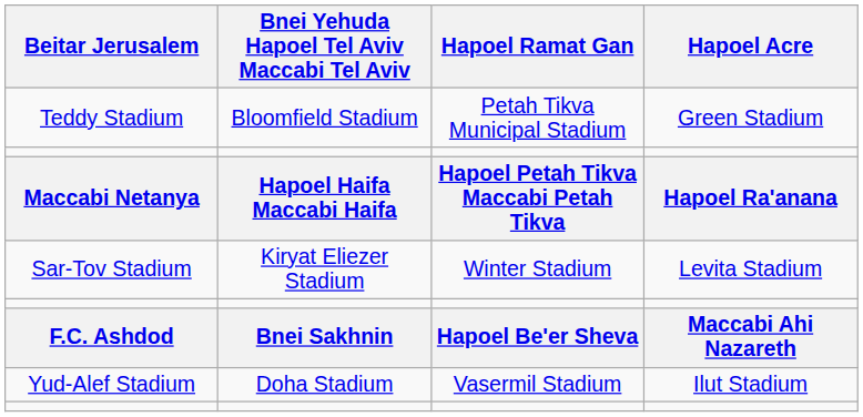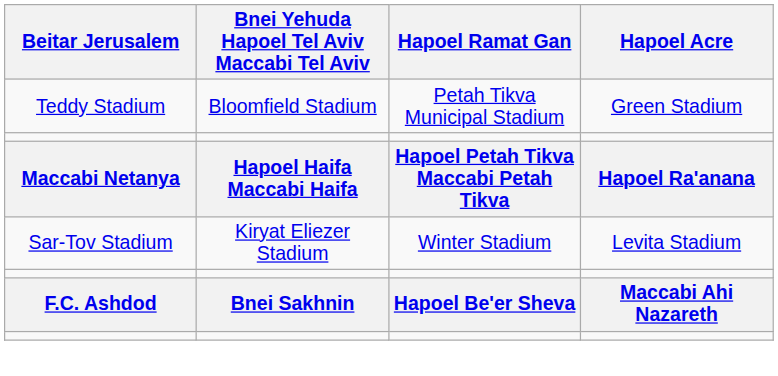 <table class="wikitable" style="text-align:center">
 <tr>
 <th><a href='#'>Beitar Jerusalem</a></th>
 <th><a href='#'>Bnei Yehuda</a><br> <a href='#'>Hapoel Tel Aviv</a><br> <a href='#'>Maccabi Tel Aviv</a></th>
 <th><a href='#'>Hapoel Ramat Gan</a></th>
 <th><a href='#'>Hapoel Acre</a></th>
 </tr>
 <tr>
 <td width=150><a href='#'>Teddy Stadium</a><br></td>
 <td width=150><a href='#'>Bloomfield Stadium</a><br></td>
 <td width=150><a href='#'>Petah Tikva Municipal Stadium</a></td>
 <td width=150><a href='#'>Green Stadium</a></td>
 </tr>
 <tr>
 <td></td>
 <td></td>
 <td></td>
 <td></td>
 </tr>
 <tr>
 <th><a href='#'>Maccabi Netanya</a></th>
 <th><a href='#'>Hapoel Haifa</a><br> <a href='#'>Maccabi Haifa</a></th>
 <th><a href='#'>Hapoel Petah Tikva</a><br> <a href='#'>Maccabi Petah Tikva</a></th>
 <th><a href='#'>Hapoel Ra'anana</a></th>
 </tr>
 <tr>
 <td width=150><a href='#'>Sar-Tov Stadium</a><br></td>
 <td width=150><a href='#'>Kiryat Eliezer Stadium</a><br></td>
 <td width=150><a href='#'>Winter Stadium</a></td>
 <td width=150><a href='#'>Levita Stadium</a></td>
 </tr>
 <tr>
 <td></td>
 <td></td>
 <td></td>
 <td></td>
 </tr>
 <tr>
 <th><a href='#'>F.C. Ashdod</a></th>
 <th><a href='#'>Bnei Sakhnin</a></th>
 <th><a href='#'>Hapoel Be'er Sheva</a></th>
 <th><a href='#'>Maccabi Ahi Nazareth</a></th>
 </tr>
 <tr>
-<td width=150><a href='#'>Yud-Alef Stadium</a></td>
-<td width=150><a href='#'>Doha Stadium</a></td>
-<td width=150><a href='#'>Vasermil Stadium</a></td>
-<td width=150><a href='#'>Ilut Stadium</a></td>
-</tr>
-<tr>
 <td></td>
 <td></td>
 <td></td>
 <td></td>
 </tr>
 </table>
